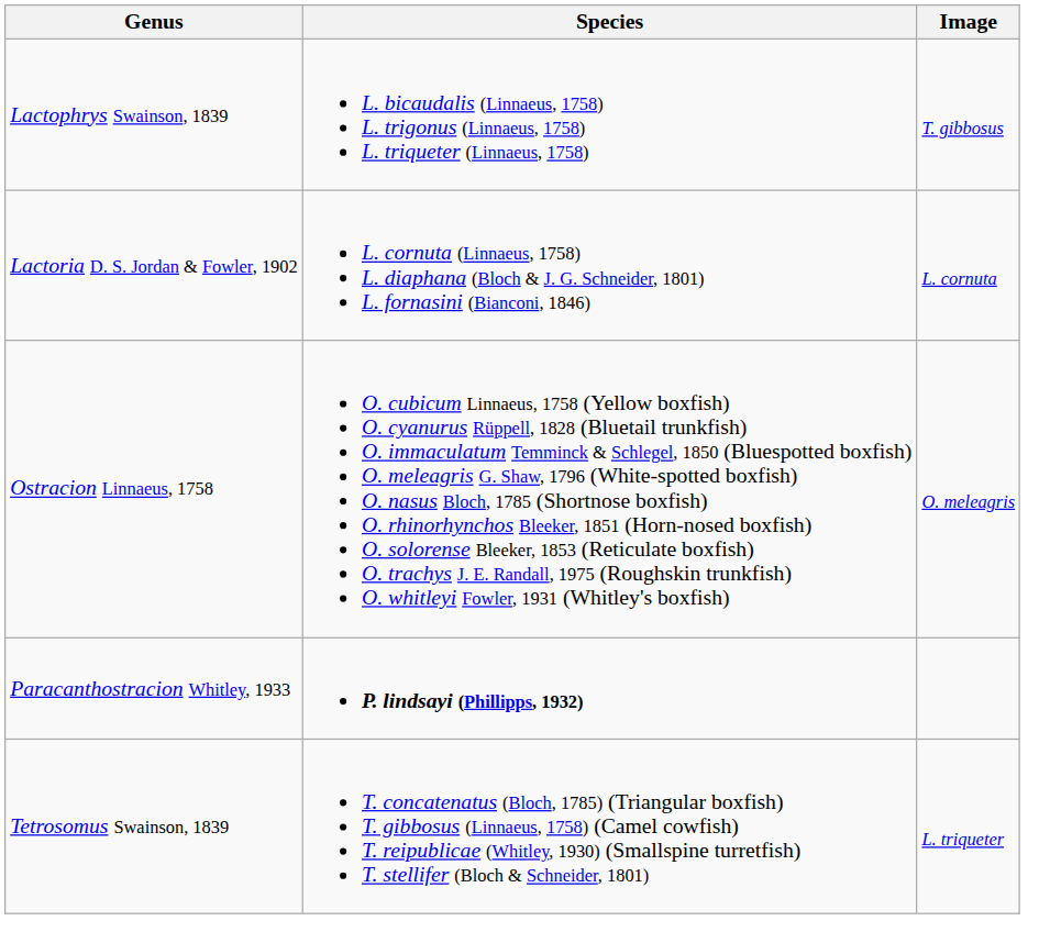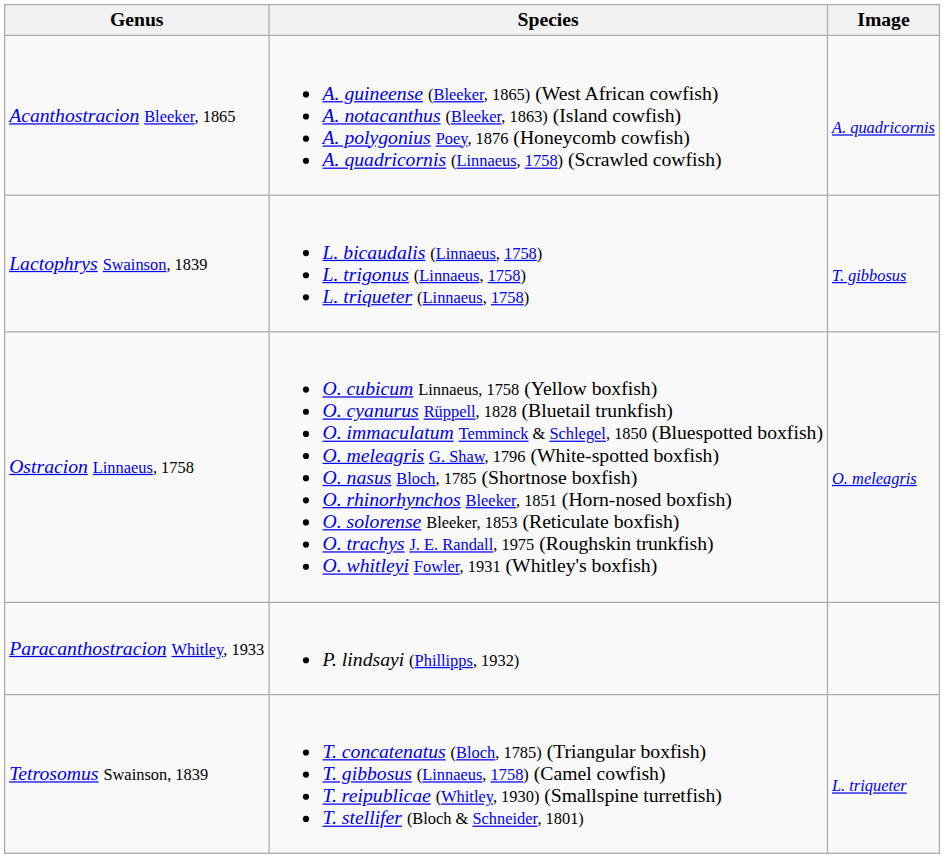 <table class="wikitable">
 <tr>
 <th>Genus</th>
 <th>Species</th>
 <th>Image</th>
 </tr>
 <tr>
+<td><em><a href='#'>Acanthostracion</a></em> <small><a href='#'>Bleeker</a>, 1865</small></td>
+<td><br><ul><li><em><a href='#'>A. guineense</a></em> <small>(<a href='#'>Bleeker</a>, 1865)</small> (West African cowfish)</li><li><em><a href='#'>A. notacanthus</a></em> <small>(<a href='#'>Bleeker</a>, 1863)</small> (Island cowfish)</li><li><em><a href='#'>A. polygonius</a></em> <small><a href='#'>Poey</a>, 1876</small> (Honeycomb cowfish)</li><li><em><a href='#'>A. quadricornis</a></em> <small>(<a href='#'>Linnaeus</a>, <a href='#'>1758</a>)</small> (Scrawled cowfish)</li></ul></td>
+<td><br><small><em><a href='#'>A. quadricornis</a></em></small></td>
+</tr>
+<tr>
 <td><em><a href='#'>Lactophrys</a></em> <small><a href='#'>Swainson</a>, 1839</small></td>
 <td><br><ul><li><em><a href='#'>L. bicaudalis</a></em> <small>(<a href='#'>Linnaeus</a>, <a href='#'>1758</a>)</small></li><li><em><a href='#'>L. trigonus</a></em> <small>(<a href='#'>Linnaeus</a>, <a href='#'>1758</a>)</small></li><li><em><a href='#'>L. triqueter</a></em> <small>(<a href='#'>Linnaeus</a>, <a href='#'>1758</a>)</small></li></ul></td>
 <td><br><small><em><a href='#'>T. gibbosus</a></em></small></td>
-</tr>
-<tr>
-<td><em><a href='#'>Lactoria</a></em> <small><a href='#'>D. S. Jordan</a> & <a href='#'>Fowler</a>, 1902</small></td>
-<td><br><ul><li><em><a href='#'>L. cornuta</a></em> <small>(<a href='#'>Linnaeus</a>, 1758)</small></li><li><em><a href='#'>L. diaphana</a></em> <small>(<a href='#'>Bloch</a> & <a href='#'>J. G. Schneider</a>, 1801)</small></li><li><em><a href='#'>L. fornasini</a></em> <small>(<a href='#'>Bianconi</a>, 1846)</small></li></ul></td>
-<td><br><em><a href='#'><small>L. cornuta</small></a></em></td>
 </tr>
 <tr>
 <td><em><a href='#'>Ostracion</a></em>  <small><a href='#'>Linnaeus</a>, 1758</small></td>
 <td><br><ul><li><em><a href='#'>O. cubicum</a></em> <small>Linnaeus, 1758</small> (Yellow boxfish)</li><li><em><a href='#'>O. cyanurus</a></em> <small><a href='#'>Rüppell</a>, 1828</small> (Bluetail trunkfish)</li><li><em><a href='#'>O. immaculatum</a></em> <small><a href='#'>Temminck</a> & <a href='#'>Schlegel</a>, 1850</small> (Bluespotted boxfish)</li><li><em><a href='#'>O. meleagris</a></em> <small><a href='#'>G. Shaw</a>, 1796</small> (White-spotted boxfish)</li><li><em><a href='#'>O. nasus</a></em> <small><a href='#'>Bloch</a>, 1785</small> (Shortnose boxfish)</li><li><em><a href='#'>O. rhinorhynchos</a></em> <small><a href='#'>Bleeker</a>, 1851</small> (Horn-nosed boxfish)</li><li><em><a href='#'>O. solorense</a></em> <small>Bleeker, 1853</small> (Reticulate boxfish)</li><li><em><a href='#'>O. trachys</a></em> <small><a href='#'>J. E. Randall</a>, 1975</small> (Roughskin trunkfish)</li><li><em><a href='#'>O. whitleyi</a></em> <small><a href='#'>Fowler</a>, 1931</small> (Whitley's boxfish)</li></ul></td>
 <td><br><em><a href='#'><small>O. meleagris</small></a></em></td>
 </tr>
 <tr>
 <td><em><a href='#'>Paracanthostracion</a></em> <small><a href='#'>Whitley</a>, 1933</small></td>
-<td><strong><br><ul><li><em>P. lindsayi</em> <small>(<a href='#'>Phillipps</a>, 1932)</small></li></ul></strong></td>
+<td><br><ul><li><em>P. lindsayi</em> <small>(<a href='#'>Phillipps</a>, 1932)</small></li></ul></td>
 <td></td>
 </tr>
 <tr>
 <td><em><a href='#'>Tetrosomus</a></em> <small>Swainson, 1839</small></td>
 <td><br><ul><li><em><a href='#'>T. concatenatus</a></em> <small>(<a href='#'>Bloch</a>, 1785)</small> (Triangular boxfish)</li><li><em><a href='#'>T. gibbosus</a></em> <small>(<a href='#'>Linnaeus</a>, <a href='#'>1758</a>)</small> (Camel cowfish)</li><li><em><a href='#'>T. reipublicae</a></em> <small>(<a href='#'>Whitley</a>, 1930)</small> (Smallspine turretfish)</li><li><em><a href='#'>T. stellifer</a></em> <small>(Bloch & <a href='#'>Schneider</a>, 1801)</small></li></ul></td>
 <td><br><small><em><a href='#'>L. triqueter</a></em></small></td>
 </tr>
 </table>
